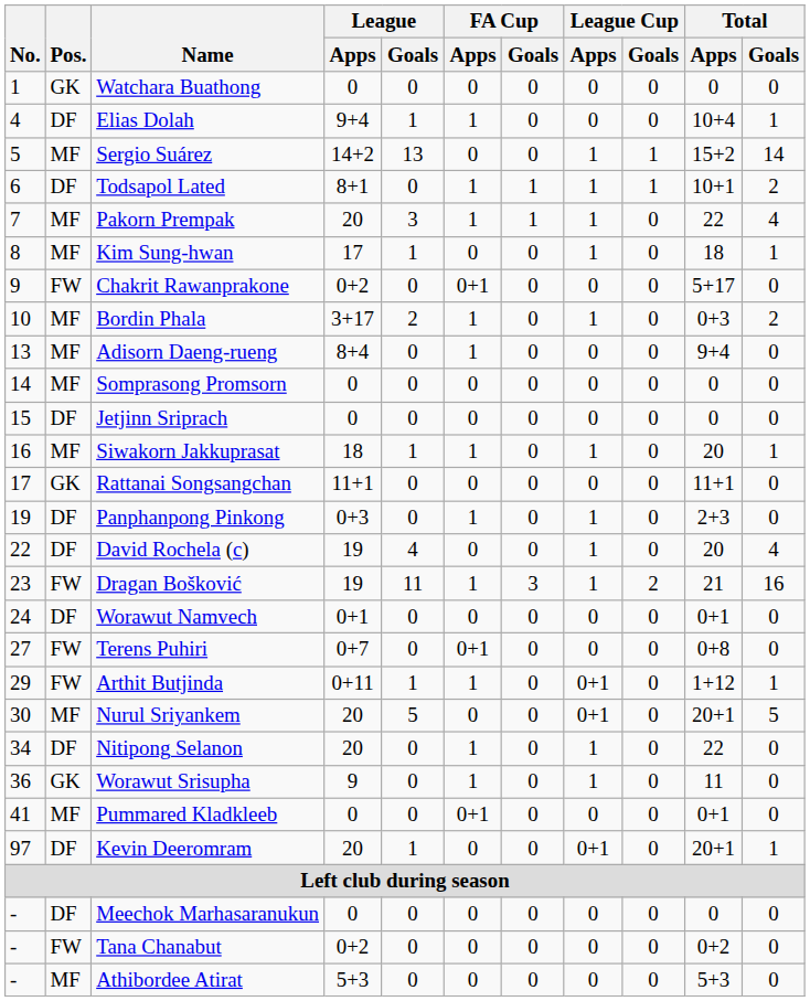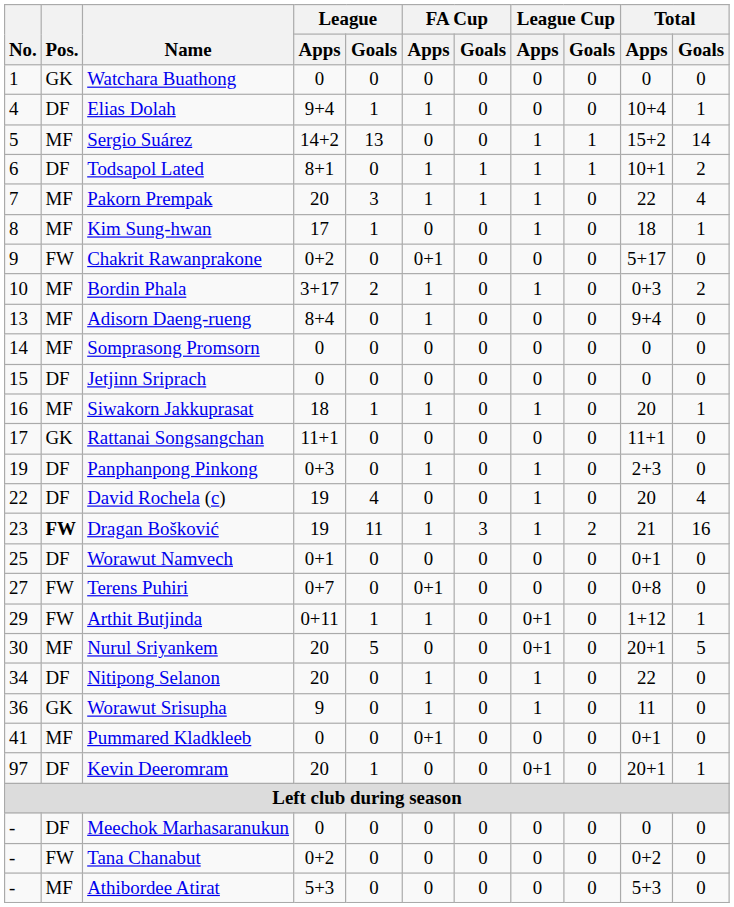 <table class="wikitable" style="text-align:center">
 <tr>
 <th rowspan="2" valign="bottom">No.</th>
 <th rowspan="2" valign="bottom">Pos.</th>
 <th rowspan="2" valign="bottom">Name</th>
 <th colspan="2" width="85">League</th>
 <th colspan="2" width="85">FA Cup</th>
 <th colspan="2" width="85">League Cup</th>
 <th colspan="2" width="85">Total</th>
 </tr>
 <tr>
 <th>Apps</th>
 <th>Goals</th>
 <th>Apps</th>
 <th>Goals</th>
 <th>Apps</th>
 <th>Goals</th>
 <th>Apps</th>
 <th>Goals</th>
 </tr>
 <tr>
 <td align="left">1</td>
 <td align="left">GK</td>
 <td align="left"> <a href='#'>Watchara Buathong</a></td>
 <td>0</td>
 <td>0</td>
 <td>0</td>
 <td>0</td>
 <td>0</td>
 <td>0</td>
 <td>0</td>
 <td>0</td>
 </tr>
 <tr>
 <td align="left">4</td>
 <td align="left">DF</td>
 <td align="left"> <a href='#'>Elias Dolah</a></td>
 <td>9+4</td>
 <td>1</td>
 <td>1</td>
 <td>0</td>
 <td>0</td>
 <td>0</td>
 <td>10+4</td>
 <td>1</td>
 </tr>
 <tr>
 <td align="left">5</td>
 <td align="left">MF</td>
 <td align="left"> <a href='#'>Sergio Suárez</a></td>
 <td>14+2</td>
 <td>13</td>
 <td>0</td>
 <td>0</td>
 <td>1</td>
 <td>1</td>
 <td>15+2</td>
 <td>14</td>
 </tr>
 <tr>
 <td align="left">6</td>
 <td align="left">DF</td>
 <td align="left"> <a href='#'>Todsapol Lated</a></td>
 <td>8+1</td>
 <td>0</td>
 <td>1</td>
 <td>1</td>
 <td>1</td>
 <td>1</td>
 <td>10+1</td>
 <td>2</td>
 </tr>
 <tr>
 <td align="left">7</td>
 <td align="left">MF</td>
 <td align="left"> <a href='#'>Pakorn Prempak</a></td>
 <td>20</td>
 <td>3</td>
 <td>1</td>
 <td>1</td>
 <td>1</td>
 <td>0</td>
 <td>22</td>
 <td>4</td>
 </tr>
 <tr>
 <td align="left">8</td>
 <td align="left">MF</td>
 <td align="left"> <a href='#'>Kim Sung-hwan</a></td>
 <td>17</td>
 <td>1</td>
 <td>0</td>
 <td>0</td>
 <td>1</td>
 <td>0</td>
 <td>18</td>
 <td>1</td>
 </tr>
 <tr>
 <td align="left">9</td>
 <td align="left">FW</td>
 <td align="left"> <a href='#'>Chakrit Rawanprakone</a></td>
 <td>0+2</td>
 <td>0</td>
 <td>0+1</td>
 <td>0</td>
 <td>0</td>
 <td>0</td>
 <td>5+17</td>
 <td>0</td>
 </tr>
 <tr>
 <td align="left">10</td>
 <td align="left">MF</td>
 <td align="left"> <a href='#'>Bordin Phala</a></td>
 <td>3+17</td>
 <td>2</td>
 <td>1</td>
 <td>0</td>
 <td>1</td>
 <td>0</td>
 <td>0+3</td>
 <td>2</td>
 </tr>
 <tr>
 <td align="left">13</td>
 <td align="left">MF</td>
 <td align="left"> <a href='#'>Adisorn Daeng-rueng</a></td>
 <td>8+4</td>
 <td>0</td>
 <td>1</td>
 <td>0</td>
 <td>0</td>
 <td>0</td>
 <td>9+4</td>
 <td>0</td>
 </tr>
 <tr>
 <td align="left">14</td>
 <td align="left">MF</td>
 <td align="left"> <a href='#'>Somprasong Promsorn</a></td>
 <td>0</td>
 <td>0</td>
 <td>0</td>
 <td>0</td>
 <td>0</td>
 <td>0</td>
 <td>0</td>
 <td>0</td>
 </tr>
 <tr>
 <td align="left">15</td>
 <td align="left">DF</td>
 <td align="left"> <a href='#'>Jetjinn Sriprach</a></td>
 <td>0</td>
 <td>0</td>
 <td>0</td>
 <td>0</td>
 <td>0</td>
 <td>0</td>
 <td>0</td>
 <td>0</td>
 </tr>
 <tr>
 <td align="left">16</td>
 <td align="left">MF</td>
 <td align="left"> <a href='#'>Siwakorn Jakkuprasat</a></td>
 <td>18</td>
 <td>1</td>
 <td>1</td>
 <td>0</td>
 <td>1</td>
 <td>0</td>
 <td>20</td>
 <td>1</td>
 </tr>
 <tr>
 <td align="left">17</td>
 <td align="left">GK</td>
 <td align="left"> <a href='#'>Rattanai Songsangchan</a></td>
 <td>11+1</td>
 <td>0</td>
 <td>0</td>
 <td>0</td>
 <td>0</td>
 <td>0</td>
 <td>11+1</td>
 <td>0</td>
 </tr>
 <tr>
 <td align="left">19</td>
 <td align="left">DF</td>
 <td align="left"> <a href='#'>Panphanpong Pinkong</a></td>
 <td>0+3</td>
 <td>0</td>
 <td>1</td>
 <td>0</td>
 <td>1</td>
 <td>0</td>
 <td>2+3</td>
 <td>0</td>
 </tr>
 <tr>
 <td align="left">22</td>
 <td align="left">DF</td>
 <td align="left"> <a href='#'>David Rochela</a> (<a href='#'>c</a>)</td>
 <td>19</td>
 <td>4</td>
 <td>0</td>
 <td>0</td>
 <td>1</td>
 <td>0</td>
 <td>20</td>
 <td>4</td>
 </tr>
 <tr>
 <td align="left">23</td>
-<td align="left">FW</td>
+<td align="left"><strong>FW</strong></td>
 <td align="left"> <a href='#'>Dragan Bošković</a></td>
 <td>19</td>
 <td>11</td>
 <td>1</td>
 <td>3</td>
 <td>1</td>
 <td>2</td>
 <td>21</td>
 <td>16</td>
 </tr>
 <tr>
-<td align="left">24</td>
+<td align="left">25</td>
 <td align="left">DF</td>
 <td align="left"> <a href='#'>Worawut Namvech</a></td>
 <td>0+1</td>
 <td>0</td>
 <td>0</td>
 <td>0</td>
 <td>0</td>
 <td>0</td>
 <td>0+1</td>
 <td>0</td>
 </tr>
 <tr>
 <td align="left">27</td>
 <td align="left">FW</td>
 <td align="left"> <a href='#'>Terens Puhiri</a></td>
 <td>0+7</td>
 <td>0</td>
 <td>0+1</td>
 <td>0</td>
 <td>0</td>
 <td>0</td>
 <td>0+8</td>
 <td>0</td>
 </tr>
 <tr>
 <td align="left">29</td>
 <td align="left">FW</td>
 <td align="left"> <a href='#'>Arthit Butjinda</a></td>
 <td>0+11</td>
 <td>1</td>
 <td>1</td>
 <td>0</td>
 <td>0+1</td>
 <td>0</td>
 <td>1+12</td>
 <td>1</td>
 </tr>
 <tr>
 <td align="left">30</td>
 <td align="left">MF</td>
 <td align="left"> <a href='#'>Nurul Sriyankem</a></td>
 <td>20</td>
 <td>5</td>
 <td>0</td>
 <td>0</td>
 <td>0+1</td>
 <td>0</td>
 <td>20+1</td>
 <td>5</td>
 </tr>
 <tr>
 <td align="left">34</td>
 <td align="left">DF</td>
 <td align="left"> <a href='#'>Nitipong Selanon</a></td>
 <td>20</td>
 <td>0</td>
 <td>1</td>
 <td>0</td>
 <td>1</td>
 <td>0</td>
 <td>22</td>
 <td>0</td>
 </tr>
 <tr>
 <td align="left">36</td>
 <td align="left">GK</td>
 <td align="left"> <a href='#'>Worawut Srisupha</a></td>
 <td>9</td>
 <td>0</td>
 <td>1</td>
 <td>0</td>
 <td>1</td>
 <td>0</td>
 <td>11</td>
 <td>0</td>
 </tr>
 <tr>
 <td align="left">41</td>
 <td align="left">MF</td>
 <td align="left"> <a href='#'>Pummared Kladkleeb</a></td>
 <td>0</td>
 <td>0</td>
 <td>0+1</td>
 <td>0</td>
 <td>0</td>
 <td>0</td>
 <td>0+1</td>
 <td>0</td>
 </tr>
 <tr>
 <td align="left">97</td>
 <td align="left">DF</td>
 <td align="left"> <a href='#'>Kevin Deeromram</a></td>
 <td>20</td>
 <td>1</td>
 <td>0</td>
 <td>0</td>
 <td>0+1</td>
 <td>0</td>
 <td>20+1</td>
 <td>1</td>
 </tr>
 <tr>
 <th colspan="15" style="background:#dcdcdc; text-align:center;">Left club during season</th>
 </tr>
 <tr>
 <td align="left">-</td>
 <td align="left">DF</td>
 <td align="left"> <a href='#'>Meechok Marhasaranukun</a></td>
 <td>0</td>
 <td>0</td>
 <td>0</td>
 <td>0</td>
 <td>0</td>
 <td>0</td>
 <td>0</td>
 <td>0</td>
 </tr>
 <tr>
 <td align="left">-</td>
 <td align="left">FW</td>
 <td align="left"> <a href='#'>Tana Chanabut</a></td>
 <td>0+2</td>
 <td>0</td>
 <td>0</td>
 <td>0</td>
 <td>0</td>
 <td>0</td>
 <td>0+2</td>
 <td>0</td>
 </tr>
 <tr>
 <td align="left">-</td>
 <td align="left">MF</td>
 <td align="left"> <a href='#'>Athibordee Atirat</a></td>
 <td>5+3</td>
 <td>0</td>
 <td>0</td>
 <td>0</td>
 <td>0</td>
 <td>0</td>
 <td>5+3</td>
 <td>0</td>
 </tr>
 </table>
